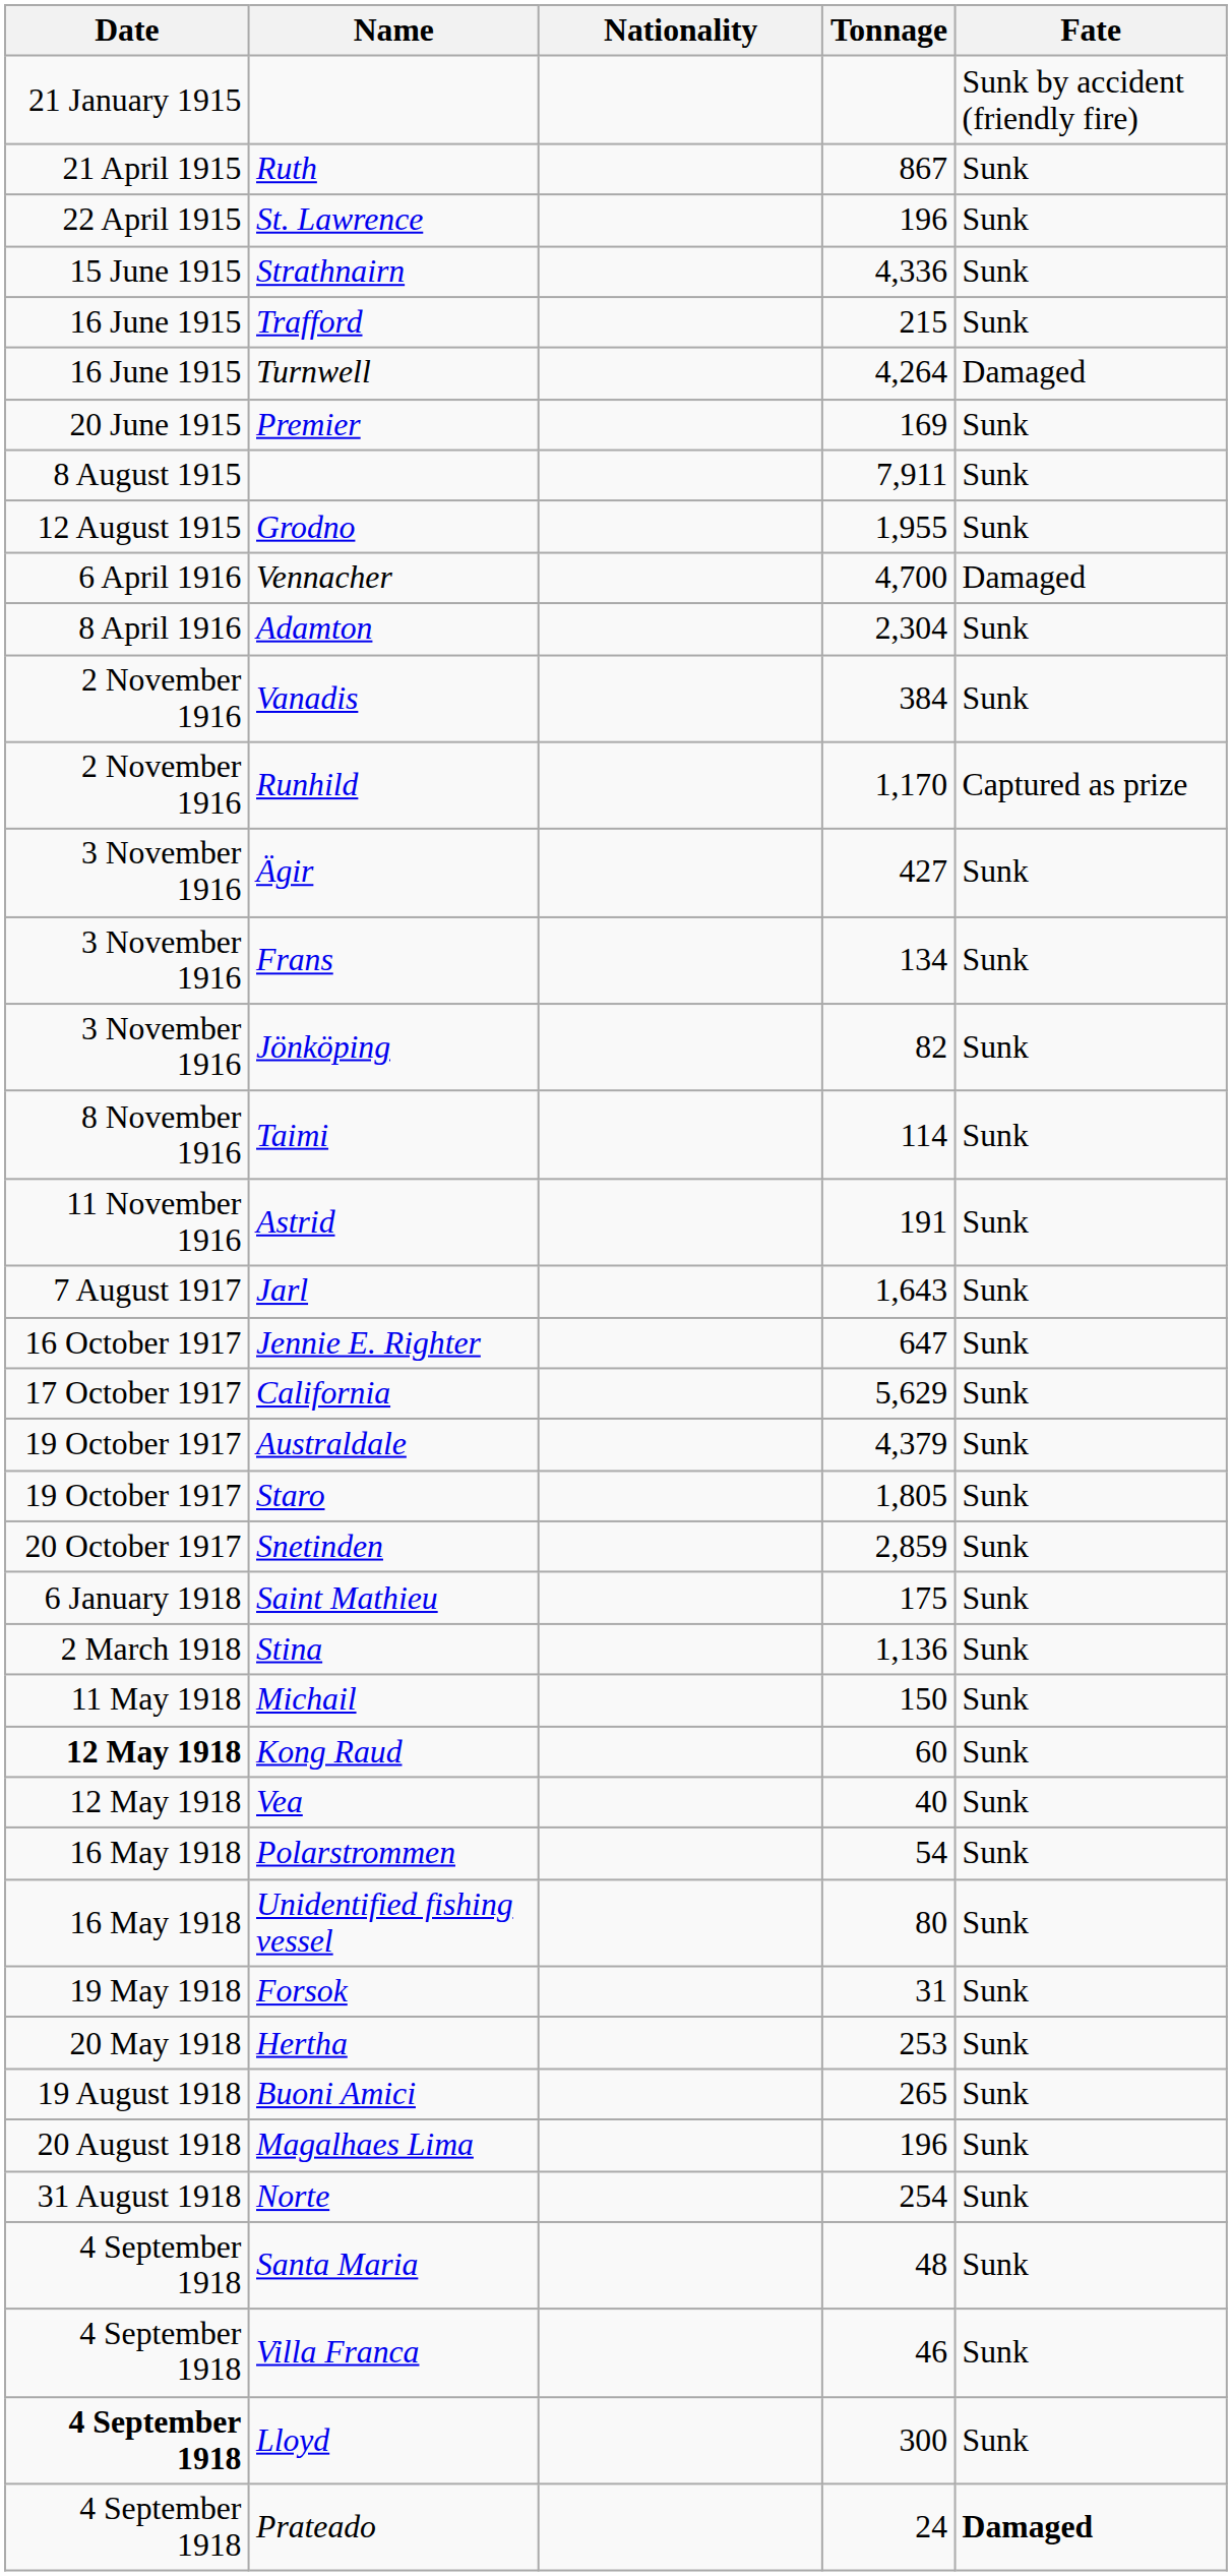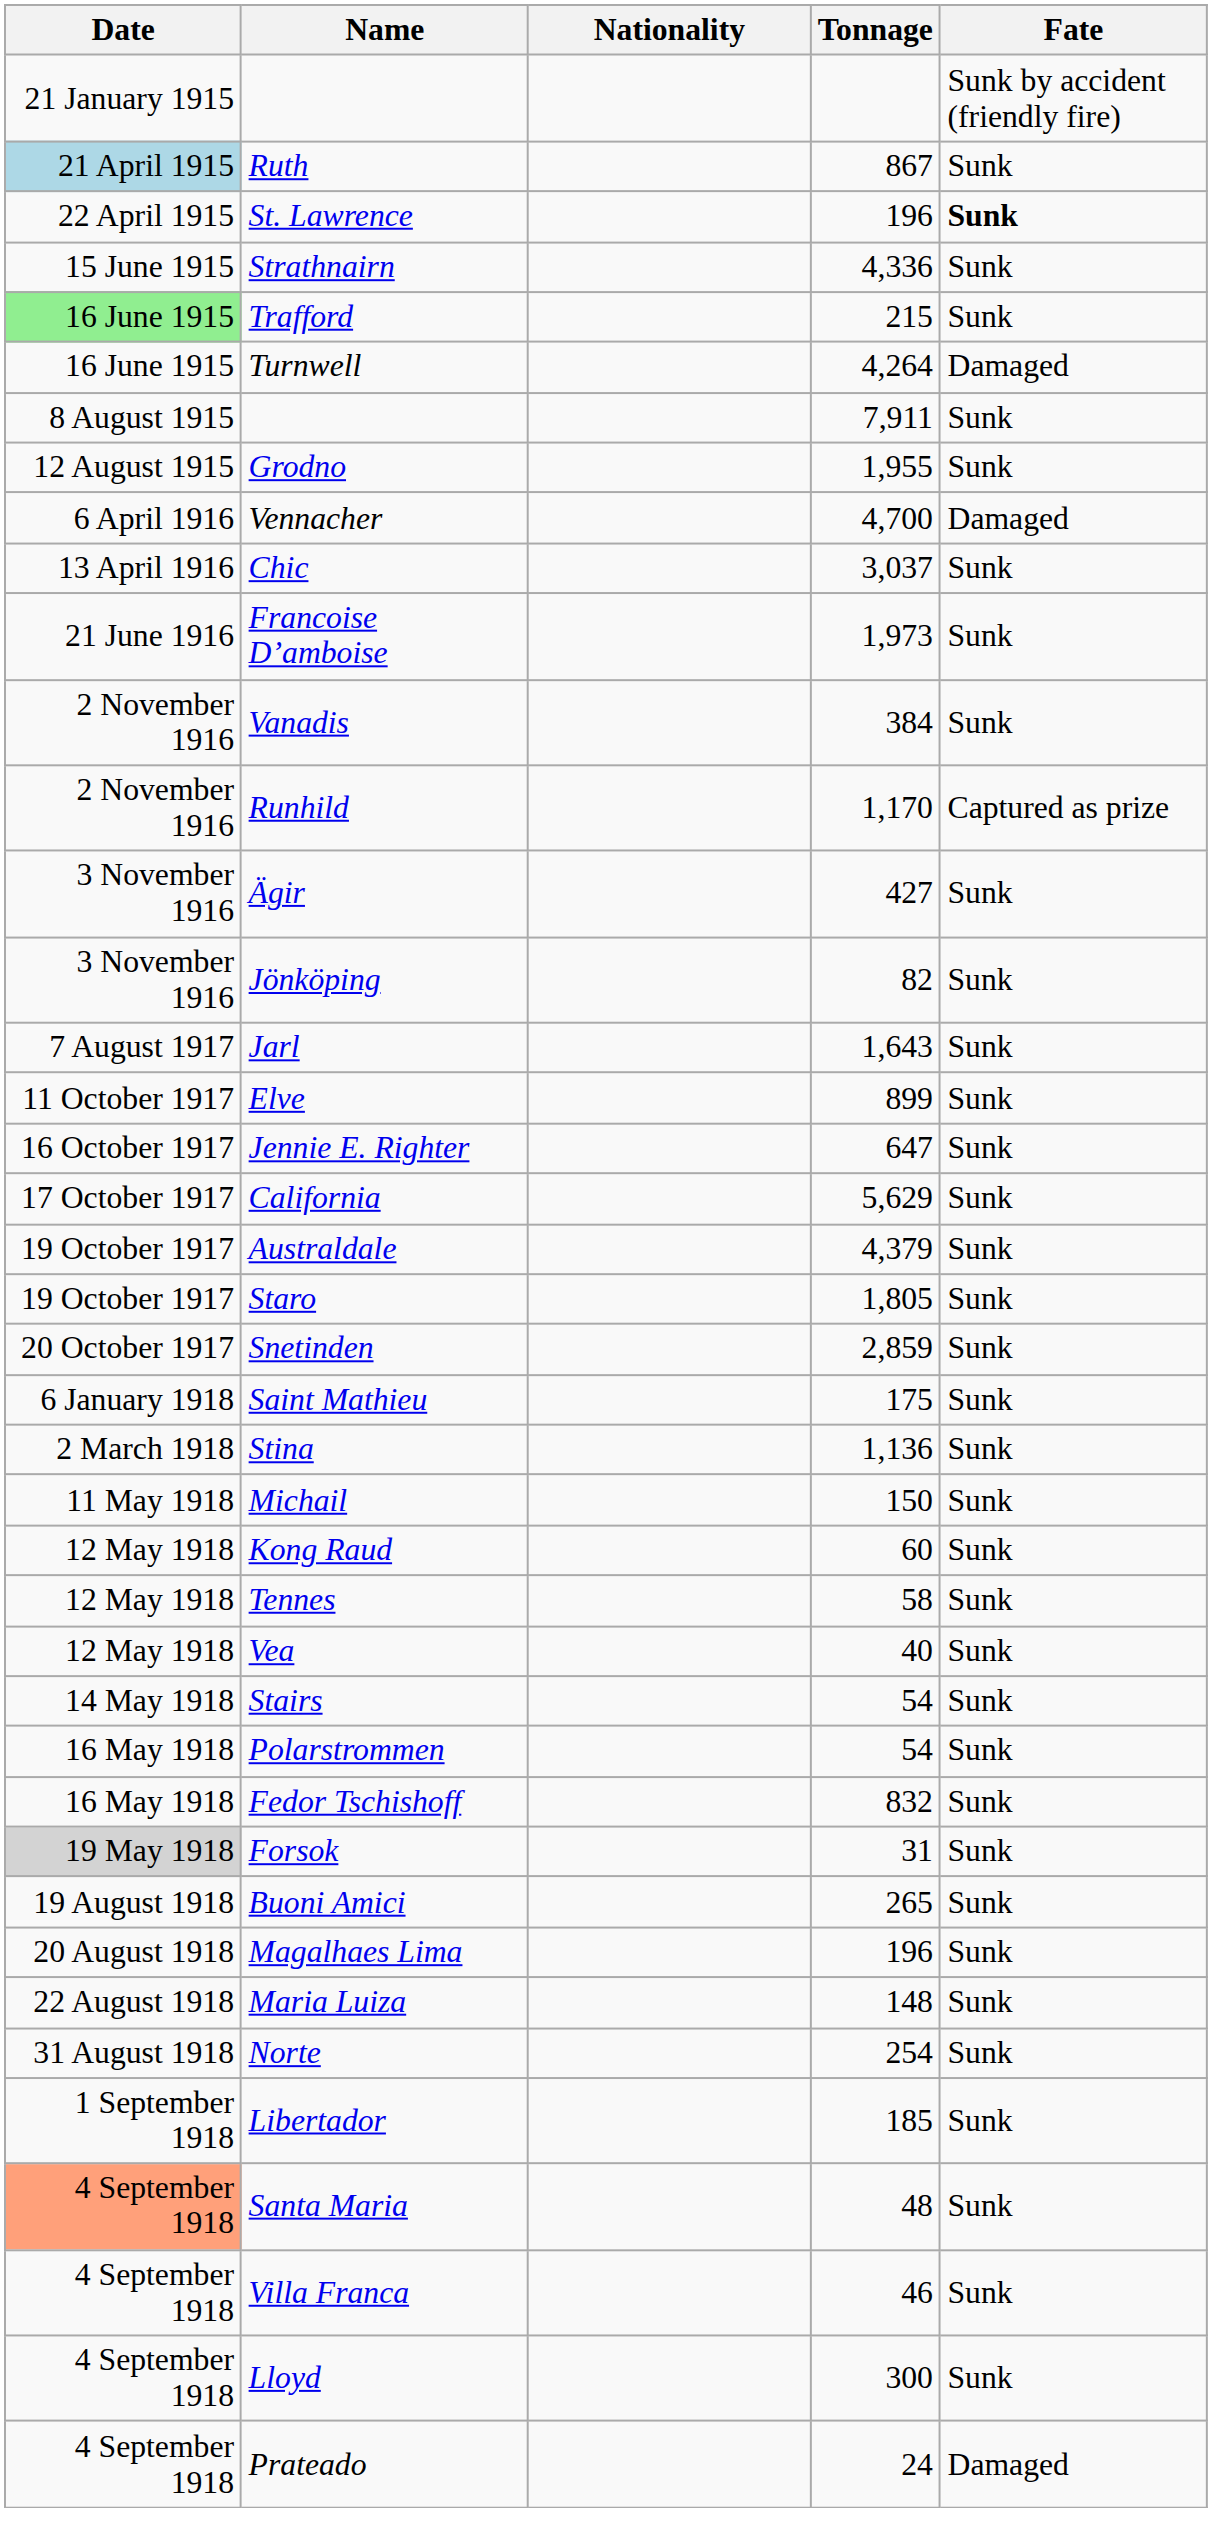 <table class="wikitable sortable">
 <tr>
 <th width="160px">Date</th>
 <th width="180px">Name</th>
 <th width="200px">Nationality</th>
 <th width="25px">Tonnage </th>
 <th width="200px">Fate</th>
 </tr>
 <tr>
 <td align="right">21 January 1915</td>
 <td align="left"></td>
 <td align="left"></td>
 <td align="right"></td>
 <td align="left">Sunk by accident (friendly fire)</td>
 </tr>
 <tr>
-<td align="right">21 April 1915</td>
+<td align="right" style="background: lightblue;">21 April 1915</td>
 <td align="left"><a href='#'><em>Ruth</em></a></td>
 <td align="left"></td>
 <td align="right">867</td>
 <td align="left">Sunk</td>
 </tr>
 <tr>
 <td align="right">22 April 1915</td>
 <td align="left"><a href='#'><em>St. Lawrence</em></a></td>
 <td align="left"></td>
 <td align="right">196</td>
-<td align="left">Sunk</td>
+<td align="left"><strong>Sunk</strong></td>
 </tr>
 <tr>
 <td align="right">15 June 1915</td>
 <td align="left"><a href='#'><em>Strathnairn</em></a></td>
 <td align="left"></td>
 <td align="right">4,336</td>
 <td align="left">Sunk</td>
 </tr>
 <tr>
-<td align="right">16 June 1915</td>
+<td align="right" style="background: lightgreen;">16 June 1915</td>
 <td align="left"><a href='#'><em>Trafford</em></a></td>
 <td align="left"></td>
 <td align="right">215</td>
 <td align="left">Sunk</td>
 </tr>
 <tr>
 <td align="right">16 June 1915</td>
 <td align="left"><em>Turnwell</em></td>
 <td align="left"></td>
 <td align="right">4,264</td>
 <td align="left">Damaged</td>
-</tr>
-<tr>
-<td align="right">20 June 1915</td>
-<td align="left"><a href='#'><em>Premier</em></a></td>
-<td align="left"></td>
-<td align="right">169</td>
-<td align="left">Sunk</td>
 </tr>
 <tr>
 <td align="right">8 August 1915</td>
 <td align="left"></td>
 <td align="left"></td>
 <td align="right">7,911</td>
 <td align="left">Sunk</td>
 </tr>
 <tr>
 <td align="right">12 August 1915</td>
 <td align="left"><a href='#'><em>Grodno</em></a></td>
 <td align="left"></td>
 <td align="right">1,955</td>
 <td align="left">Sunk</td>
 </tr>
 <tr>
 <td align="right">6 April 1916</td>
 <td align="left"><em>Vennacher</em></td>
 <td align="left"></td>
 <td align="right">4,700</td>
 <td align="left">Damaged</td>
 </tr>
 <tr>
-<td align="right">8 April 1916</td>
-<td align="left"><a href='#'><em>Adamton</em></a></td>
+<td align="right">13 April 1916</td>
+<td align="left"><a href='#'><em>Chic</em></a></td>
 <td align="left"></td>
-<td align="right">2,304</td>
+<td align="right">3,037</td>
+<td align="left">Sunk</td>
+</tr>
+<tr>
+<td align="right">21 June 1916</td>
+<td align="left"><a href='#'><em>Francoise D’amboise</em></a></td>
+<td align="left"></td>
+<td align="right">1,973</td>
 <td align="left">Sunk</td>
 </tr>
 <tr>
 <td align="right">2 November 1916</td>
 <td align="left"><a href='#'><em>Vanadis</em></a></td>
 <td align="left"></td>
 <td align="right">384</td>
 <td align="left">Sunk</td>
 </tr>
 <tr>
 <td align="right">2 November 1916</td>
 <td align="left"><a href='#'><em>Runhild</em></a></td>
 <td align="left"></td>
 <td align="right">1,170</td>
 <td align="left">Captured as prize</td>
 </tr>
 <tr>
 <td align="right">3 November 1916</td>
 <td align="left"><a href='#'><em>Ägir</em></a></td>
 <td align="left"></td>
 <td align="right">427</td>
 <td align="left">Sunk</td>
 </tr>
 <tr>
 <td align="right">3 November 1916</td>
-<td align="left"><a href='#'><em>Frans</em></a></td>
-<td align="left"></td>
-<td align="right">134</td>
-<td align="left">Sunk</td>
-</tr>
-<tr>
-<td align="right">3 November 1916</td>
 <td align="left"><a href='#'><em>Jönköping</em></a></td>
 <td align="left"></td>
 <td align="right">82</td>
-<td align="left">Sunk</td>
-</tr>
-<tr>
-<td align="right">8 November 1916</td>
-<td align="left"><a href='#'><em>Taimi</em></a></td>
-<td align="left"></td>
-<td align="right">114</td>
-<td align="left">Sunk</td>
-</tr>
-<tr>
-<td align="right">11 November 1916</td>
-<td align="left"><a href='#'><em>Astrid</em></a></td>
-<td align="left"></td>
-<td align="right">191</td>
 <td align="left">Sunk</td>
 </tr>
 <tr>
 <td align="right">7 August 1917</td>
 <td align="left"><a href='#'><em>Jarl</em></a></td>
 <td align="left"></td>
 <td align="right">1,643</td>
+<td align="left">Sunk</td>
+</tr>
+<tr>
+<td align="right">11 October 1917</td>
+<td align="left"><a href='#'><em>Elve</em></a></td>
+<td align="left"></td>
+<td align="right">899</td>
 <td align="left">Sunk</td>
 </tr>
 <tr>
 <td align="right">16 October 1917</td>
 <td align="left"><a href='#'><em>Jennie E. Righter</em></a></td>
 <td align="left"></td>
 <td align="right">647</td>
 <td align="left">Sunk</td>
 </tr>
 <tr>
 <td align="right">17 October 1917</td>
 <td align="left"><a href='#'><em>California</em></a></td>
 <td align="left"></td>
 <td align="right">5,629</td>
 <td align="left">Sunk</td>
 </tr>
 <tr>
 <td align="right">19 October 1917</td>
 <td align="left"><a href='#'><em>Australdale</em></a></td>
 <td align="left"></td>
 <td align="right">4,379</td>
 <td align="left">Sunk</td>
 </tr>
 <tr>
 <td align="right">19 October 1917</td>
 <td align="left"><a href='#'><em>Staro</em></a></td>
 <td align="left"></td>
 <td align="right">1,805</td>
 <td align="left">Sunk</td>
 </tr>
 <tr>
 <td align="right">20 October 1917</td>
 <td align="left"><a href='#'><em>Snetinden</em></a></td>
 <td align="left"></td>
 <td align="right">2,859</td>
 <td align="left">Sunk</td>
 </tr>
 <tr>
 <td align="right">6 January 1918</td>
 <td align="left"><a href='#'><em>Saint Mathieu</em></a></td>
 <td align="left"></td>
 <td align="right">175</td>
 <td align="left">Sunk</td>
 </tr>
 <tr>
 <td align="right">2 March 1918</td>
 <td align="left"><a href='#'><em>Stina</em></a></td>
 <td align="left"></td>
 <td align="right">1,136</td>
 <td align="left">Sunk</td>
 </tr>
 <tr>
 <td align="right">11 May 1918</td>
 <td align="left"><a href='#'><em>Michail</em></a></td>
 <td align="left"></td>
 <td align="right">150</td>
 <td align="left">Sunk</td>
 </tr>
 <tr>
-<td align="right"><strong>12 May 1918</strong></td>
+<td align="right">12 May 1918</td>
 <td align="left"><a href='#'><em>Kong Raud</em></a></td>
 <td align="left"></td>
 <td align="right">60</td>
 <td align="left">Sunk</td>
 </tr>
 <tr>
 <td align="right">12 May 1918</td>
+<td align="left"><a href='#'><em>Tennes</em></a></td>
+<td align="left"></td>
+<td align="right">58</td>
+<td align="left">Sunk</td>
+</tr>
+<tr>
+<td align="right">12 May 1918</td>
 <td align="left"><a href='#'><em>Vea</em></a></td>
 <td align="left"></td>
 <td align="right">40</td>
+<td align="left">Sunk</td>
+</tr>
+<tr>
+<td align="right">14 May 1918</td>
+<td align="left"><a href='#'><em>Stairs</em></a></td>
+<td align="left"></td>
+<td align="right">54</td>
 <td align="left">Sunk</td>
 </tr>
 <tr>
 <td align="right">16 May 1918</td>
 <td align="left"><a href='#'><em>Polarstrommen</em></a></td>
 <td align="left"></td>
 <td align="right">54</td>
 <td align="left">Sunk</td>
 </tr>
 <tr>
 <td align="right">16 May 1918</td>
-<td align="left"><a href='#'><em>Unidentified fishing vessel</em></a></td>
+<td align="left"><a href='#'><em>Fedor Tschishoff</em></a></td>
 <td align="left"></td>
-<td align="right">80</td>
+<td align="right">832</td>
 <td align="left">Sunk</td>
 </tr>
 <tr>
-<td align="right">19 May 1918</td>
+<td align="right" style="background: lightgrey;">19 May 1918</td>
 <td align="left"><a href='#'><em>Forsok</em></a></td>
 <td align="left"></td>
 <td align="right">31</td>
-<td align="left">Sunk</td>
-</tr>
-<tr>
-<td align="right">20 May 1918</td>
-<td align="left"><a href='#'><em>Hertha</em></a></td>
-<td align="left"></td>
-<td align="right">253</td>
 <td align="left">Sunk</td>
 </tr>
 <tr>
 <td align="right">19 August 1918</td>
 <td align="left"><a href='#'><em>Buoni Amici</em></a></td>
 <td align="left"></td>
 <td align="right">265</td>
 <td align="left">Sunk</td>
 </tr>
 <tr>
 <td align="right">20 August 1918</td>
 <td align="left"><a href='#'><em>Magalhaes Lima</em></a></td>
 <td align="left"></td>
 <td align="right">196</td>
 <td align="left">Sunk</td>
 </tr>
 <tr>
+<td align="right">22 August 1918</td>
+<td align="left"><a href='#'><em>Maria Luiza</em></a></td>
+<td align="left"></td>
+<td align="right">148</td>
+<td align="left">Sunk</td>
+</tr>
+<tr>
 <td align="right">31 August 1918</td>
 <td align="left"><a href='#'><em>Norte</em></a></td>
 <td align="left"></td>
 <td align="right">254</td>
 <td align="left">Sunk</td>
 </tr>
 <tr>
-<td align="right">4 September 1918</td>
+<td align="right">1 September 1918</td>
+<td align="left"><a href='#'><em>Libertador</em></a></td>
+<td align="left"></td>
+<td align="right">185</td>
+<td align="left">Sunk</td>
+</tr>
+<tr>
+<td align="right" style="background: lightsalmon;">4 September 1918</td>
 <td align="left"><a href='#'><em>Santa Maria</em></a></td>
 <td align="left"></td>
 <td align="right">48</td>
 <td align="left">Sunk</td>
 </tr>
 <tr>
 <td align="right">4 September 1918</td>
 <td align="left"><a href='#'><em>Villa Franca</em></a></td>
 <td align="left"></td>
 <td align="right">46</td>
 <td align="left">Sunk</td>
 </tr>
 <tr>
-<td align="right"><strong>4 September 1918</strong></td>
+<td align="right">4 September 1918</td>
 <td align="left"><a href='#'><em>Lloyd</em></a></td>
 <td align="left"></td>
 <td align="right">300</td>
 <td align="left">Sunk</td>
 </tr>
 <tr>
 <td align="right">4 September 1918</td>
 <td align="left"><em>Prateado</em></td>
 <td align="left"></td>
 <td align="right">24</td>
-<td align="left"><strong>Damaged</strong></td>
+<td align="left">Damaged</td>
 </tr>
 </table>
